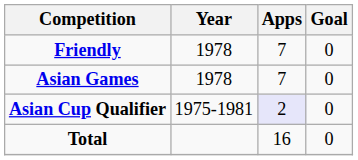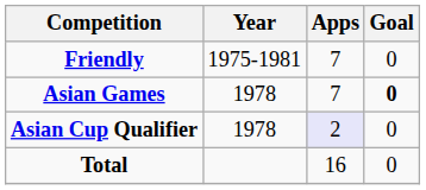 <table class="wikitable" style="font-size:90%; text-align: center;">
 <tr>
 <th>Competition</th>
 <th>Year</th>
 <th>Apps</th>
 <th>Goal</th>
 </tr>
 <tr>
 <td rowspan=1><strong><a href='#'>Friendly</a></strong></td>
-<td>1978</td>
+<td>1975-1981</td>
 <td>7</td>
 <td>0</td>
 </tr>
 <tr>
 <td rowspan=1><strong><a href='#'>Asian Games</a></strong></td>
 <td>1978</td>
 <td>7</td>
-<td>0</td>
+<td><strong>0</strong></td>
 </tr>
 <tr>
 <td rowspan=1><strong><a href='#'>Asian Cup</a> Qualifier</strong></td>
-<td>1975-1981</td>
+<td>1978</td>
 <td style="background: lavender;">2</td>
 <td>0</td>
 </tr>
 <tr>
 <td rowspan=1><strong>Total</strong></td>
 <td></td>
 <td>16</td>
 <td>0</td>
 </tr>
 <tr>
 </tr>
 <tr>
 </tr>
 </table>
